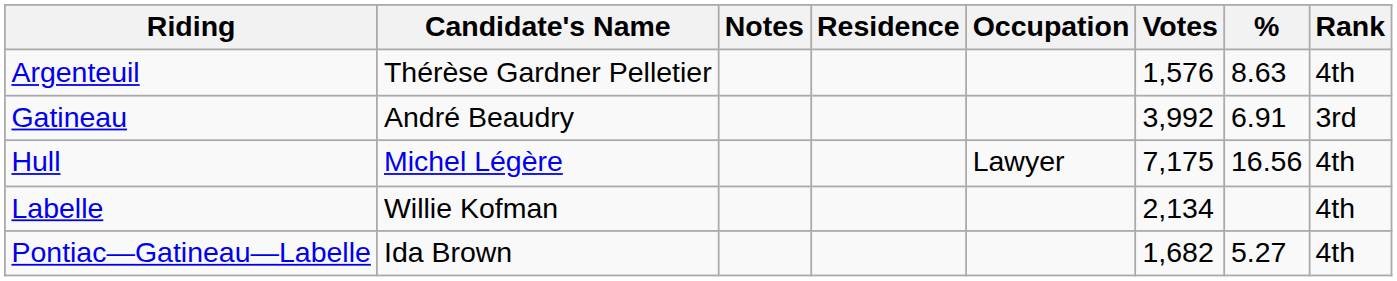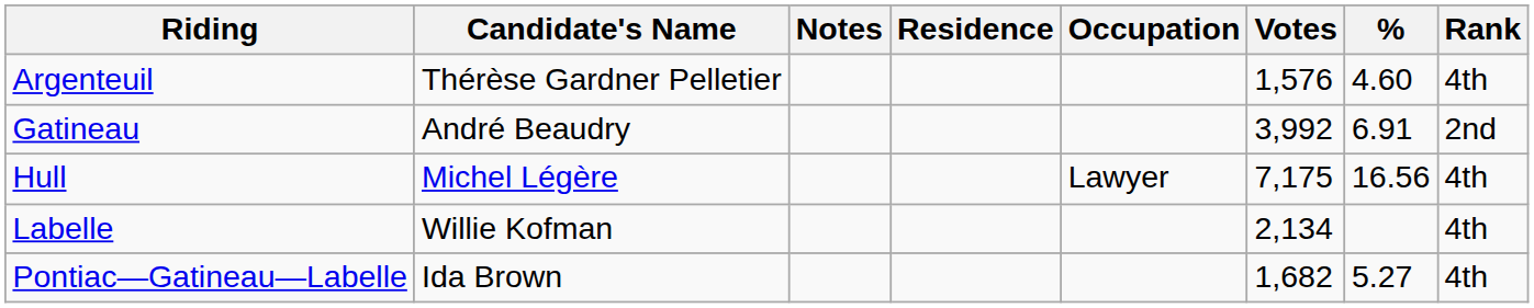 <table class="wikitable sortable">
 <tr>
 <th>Riding<br></th>
 <th>Candidate's Name</th>
 <th>Notes</th>
 <th>Residence</th>
 <th>Occupation</th>
 <th>Votes</th>
 <th>%</th>
 <th>Rank</th>
 </tr>
 <tr>
 <td><a href='#'>Argenteuil</a></td>
 <td>Thérèse Gardner Pelletier</td>
 <td></td>
 <td></td>
 <td></td>
 <td>1,576</td>
-<td>8.63</td>
+<td>4.60</td>
 <td>4th</td>
 </tr>
 <tr>
 <td><a href='#'>Gatineau</a></td>
 <td>André Beaudry</td>
 <td></td>
 <td></td>
 <td></td>
 <td>3,992</td>
 <td>6.91</td>
-<td>3rd</td>
+<td>2nd</td>
 </tr>
 <tr>
 <td><a href='#'>Hull</a></td>
 <td><a href='#'>Michel Légère</a></td>
 <td></td>
 <td></td>
 <td>Lawyer</td>
 <td>7,175</td>
 <td>16.56</td>
 <td>4th</td>
 </tr>
 <tr>
 <td><a href='#'>Labelle</a></td>
 <td>Willie Kofman</td>
 <td></td>
 <td></td>
 <td></td>
 <td>2,134</td>
 <td></td>
 <td>4th</td>
 </tr>
 <tr>
 <td><a href='#'>Pontiac—Gatineau—Labelle</a></td>
 <td>Ida Brown</td>
 <td></td>
 <td></td>
 <td></td>
 <td>1,682</td>
 <td>5.27</td>
 <td>4th</td>
 </tr>
 </table>
